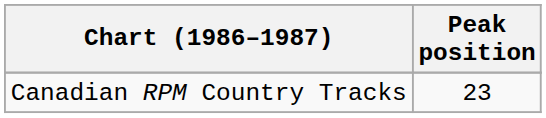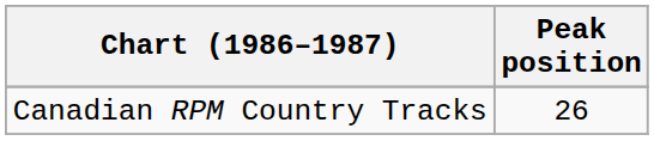 <table class="wikitable sortable">
 <tr>
 <th align="left">Chart (1986–1987)</th>
 <th align="center">Peak<br>position</th>
 </tr>
 <tr>
 </tr>
 <tr>
 <td align="left">Canadian <em>RPM</em> Country Tracks</td>
-<td align="center">23</td>
+<td align="center">26</td>
 </tr>
 </table>
